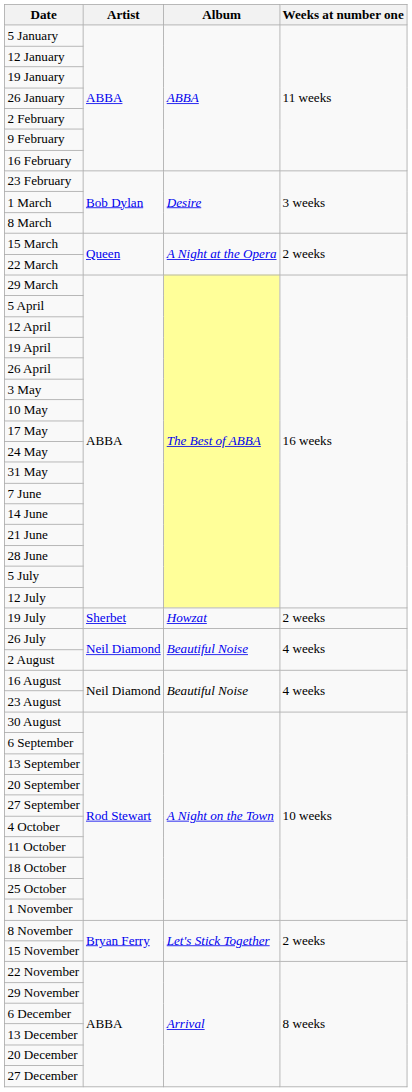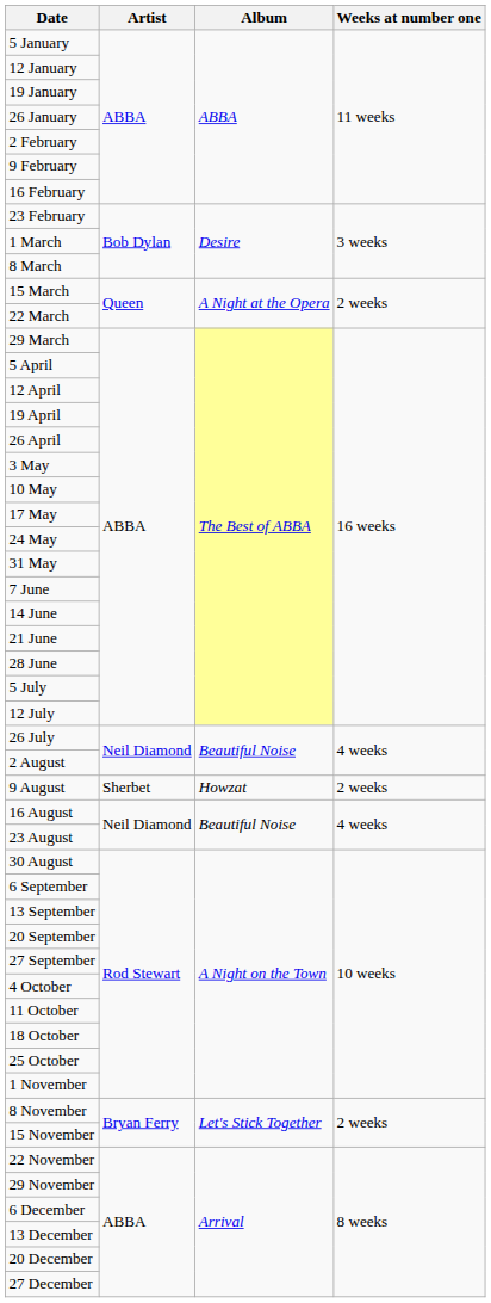 <table class="wikitable">
 <tr>
 <th>Date</th>
 <th>Artist</th>
 <th>Album</th>
 <th>Weeks at number one</th>
 </tr>
 <tr>
 <td>5 January</td>
 <td rowspan="7"><a href='#'>ABBA</a></td>
 <td rowspan="7"><em><a href='#'>ABBA</a></em></td>
 <td rowspan="7">11 weeks</td>
 </tr>
 <tr>
 <td>12 January</td>
 </tr>
 <tr>
 <td>19 January</td>
 </tr>
 <tr>
 <td>26 January</td>
 </tr>
 <tr>
 <td>2 February</td>
 </tr>
 <tr>
 <td>9 February</td>
 </tr>
 <tr>
 <td>16 February</td>
 </tr>
 <tr>
 <td>23 February</td>
 <td rowspan="3"><a href='#'>Bob Dylan</a></td>
 <td rowspan="3"><em><a href='#'>Desire</a></em></td>
 <td rowspan="3">3 weeks</td>
 </tr>
 <tr>
 <td>1 March</td>
 </tr>
 <tr>
 <td>8 March</td>
 </tr>
 <tr>
 <td>15 March</td>
 <td rowspan="2"><a href='#'>Queen</a></td>
 <td rowspan="2"><em><a href='#'>A Night at the Opera</a></em></td>
 <td rowspan="2">2 weeks</td>
 </tr>
 <tr>
 <td>22 March</td>
 </tr>
 <tr>
 <td>29 March</td>
 <td rowspan="16">ABBA</td>
 <td bgcolor=#FFFF99 rowspan="16"><em><a href='#'>The Best of ABBA</a></em></td>
 <td rowspan="16">16 weeks</td>
 </tr>
 <tr>
 <td>5 April</td>
 </tr>
 <tr>
 <td>12 April</td>
 </tr>
 <tr>
 <td>19 April</td>
 </tr>
 <tr>
 <td>26 April</td>
 </tr>
 <tr>
 <td>3 May</td>
 </tr>
 <tr>
 <td>10 May</td>
 </tr>
 <tr>
 <td>17 May</td>
 </tr>
 <tr>
 <td>24 May</td>
 </tr>
 <tr>
 <td>31 May</td>
 </tr>
 <tr>
 <td>7 June</td>
 </tr>
 <tr>
 <td>14 June</td>
 </tr>
 <tr>
 <td>21 June</td>
 </tr>
 <tr>
 <td>28 June</td>
 </tr>
 <tr>
 <td>5 July</td>
 </tr>
 <tr>
 <td>12 July</td>
 </tr>
 <tr>
-<td>19 July</td>
-<td><a href='#'>Sherbet</a></td>
-<td><em><a href='#'>Howzat</a></em></td>
-<td>2 weeks</td>
-</tr>
-<tr>
 <td>26 July</td>
 <td rowspan="2"><a href='#'>Neil Diamond</a></td>
 <td rowspan="2"><em><a href='#'>Beautiful Noise</a></em></td>
 <td rowspan="2">4 weeks</td>
 </tr>
 <tr>
 <td>2 August</td>
+</tr>
+<tr>
+<td>9 August</td>
+<td>Sherbet</td>
+<td><em>Howzat</em></td>
+<td>2 weeks</td>
 </tr>
 <tr>
 <td>16 August</td>
 <td rowspan="2">Neil Diamond</td>
 <td rowspan="2"><em>Beautiful Noise</em></td>
 <td rowspan="2">4 weeks</td>
 </tr>
 <tr>
 <td>23 August</td>
 </tr>
 <tr>
 <td>30 August</td>
 <td rowspan="10"><a href='#'>Rod Stewart</a></td>
 <td rowspan="10"><em><a href='#'>A Night on the Town</a></em></td>
 <td rowspan="10">10 weeks</td>
 </tr>
 <tr>
 <td>6 September</td>
 </tr>
 <tr>
 <td>13 September</td>
 </tr>
 <tr>
 <td>20 September</td>
 </tr>
 <tr>
 <td>27 September</td>
 </tr>
 <tr>
 <td>4 October</td>
 </tr>
 <tr>
 <td>11 October</td>
 </tr>
 <tr>
 <td>18 October</td>
 </tr>
 <tr>
 <td>25 October</td>
 </tr>
 <tr>
 <td>1 November</td>
 </tr>
 <tr>
 <td>8 November</td>
 <td rowspan="2"><a href='#'>Bryan Ferry</a></td>
 <td rowspan="2"><em><a href='#'>Let's Stick Together</a></em></td>
 <td rowspan="2">2 weeks</td>
 </tr>
 <tr>
 <td>15 November</td>
 </tr>
 <tr>
 <td>22 November</td>
 <td rowspan="6">ABBA</td>
 <td rowspan="6"><em><a href='#'>Arrival</a></em></td>
 <td rowspan="6">8 weeks</td>
 </tr>
 <tr>
 <td>29 November</td>
 </tr>
 <tr>
 <td>6 December</td>
 </tr>
 <tr>
 <td>13 December</td>
 </tr>
 <tr>
 <td>20 December</td>
 </tr>
 <tr>
 <td>27 December</td>
 </tr>
 </table>
